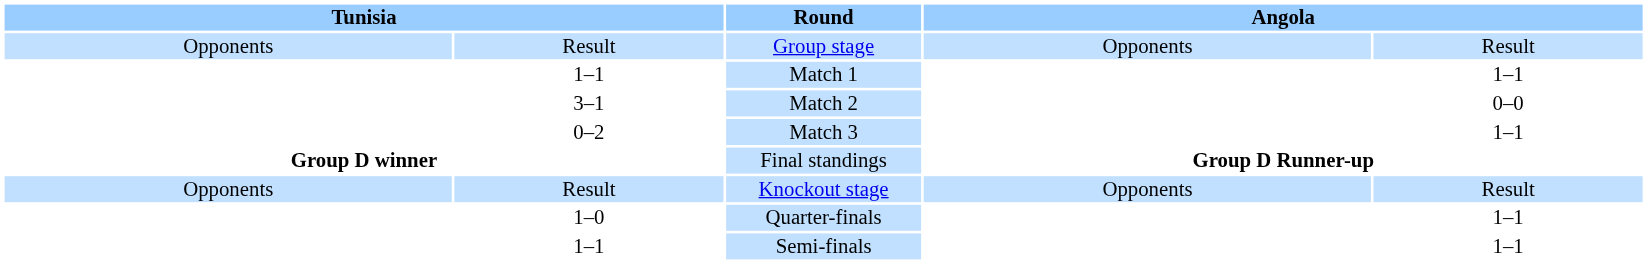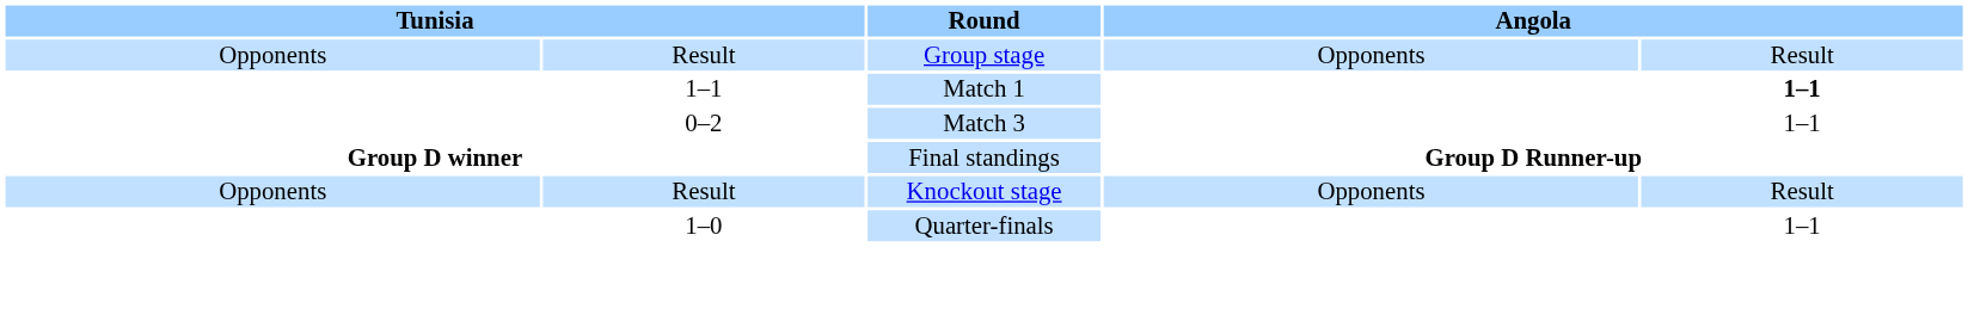 <table style="width:100%; text-align:center">
 <tr style="vertical-align:top; background:#99CCFF">
 <th colspan="2" width=44%>Tunisia</th>
 <th width=12%>Round</th>
 <th colspan="2" width=44%>Angola</th>
 </tr>
 <tr style="vertical-align:top; background:#C1E0FF">
 <td>Opponents</td>
 <td>Result</td>
 <td><a href='#'>Group stage</a></td>
 <td>Opponents</td>
 <td>Result</td>
 </tr>
 <tr>
 <td align="left"></td>
 <td>1–1</td>
 <td style="background:#C1E0FF">Match 1</td>
 <td align="left"></td>
-<td>1–1</td>
-</tr>
-<tr>
-<td align="left"></td>
-<td>3–1</td>
-<td style="background:#C1E0FF">Match 2</td>
-<td align="left"></td>
-<td>0–0</td>
+<td><strong>1–1</strong></td>
 </tr>
 <tr>
 <td align="left"></td>
 <td>0–2</td>
 <td style="background:#C1E0FF">Match 3</td>
 <td align="left"></td>
 <td>1–1</td>
 </tr>
 <tr>
 <td colspan="2" style="text-align:center"><strong>Group D winner</strong><div></div></td>
 <td style="background:#C1E0FF">Final standings</td>
 <td colspan="2" style="text-align:center"><strong>Group D Runner-up</strong><div></div></td>
 </tr>
 <tr style="vertical-align:top; background:#C1E0FF">
 <td>Opponents</td>
 <td>Result</td>
 <td><a href='#'>Knockout stage</a></td>
 <td>Opponents</td>
 <td>Result</td>
 </tr>
 <tr>
 <td align="left"></td>
 <td>1–0</td>
 <td style="background:#C1E0FF">Quarter-finals</td>
 <td align="left"></td>
 <td>1–1  </td>
 </tr>
-<tr>
-<td align="left"></td>
-<td>1–1  </td>
-<td style="background:#C1E0FF">Semi-finals</td>
-<td align="left"></td>
-<td>1–1  </td>
-</tr>
 </table>
